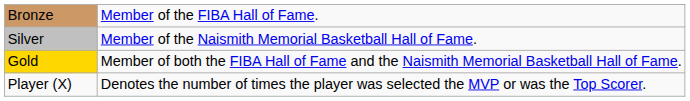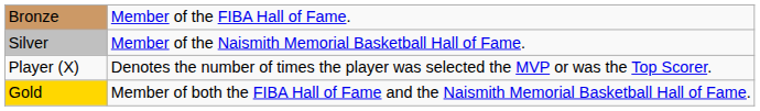 <table class="wikitable">
 <tr>
 <td style="background-color:#cc9966; border:1px solid #aaaaaa; width:6em">Bronze</td>
 <td><a href='#'>Member</a> of the <a href='#'>FIBA Hall of Fame</a>.</td>
 </tr>
 <tr>
 <td style="background-color:#C0C0C0; border:1px solid #aaaaaa; width:6em">Silver</td>
 <td><a href='#'>Member</a> of the <a href='#'>Naismith Memorial Basketball Hall of Fame</a>.</td>
 </tr>
 <tr>
+<td>Player (X)</td>
+<td>Denotes the number of times the player was selected the <a href='#'>MVP</a> or was the <a href='#'>Top Scorer</a>.</td>
+</tr>
+<tr>
 <td style="background-color:#FFD700; border:1px solid #aaaaaa; width:6em">Gold</td>
 <td>Member of both the <a href='#'>FIBA Hall of Fame</a> and the <a href='#'>Naismith Memorial Basketball Hall of Fame</a>.</td>
 </tr>
-<tr>
-<td>Player (X)</td>
-<td>Denotes the number of times the player was selected the <a href='#'>MVP</a> or was the <a href='#'>Top Scorer</a>.</td>
-</tr>
 </table>
